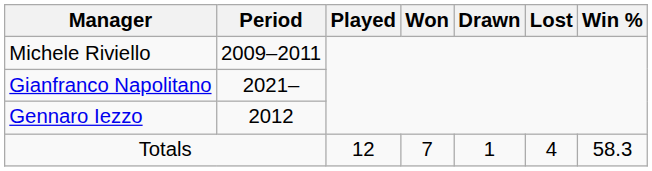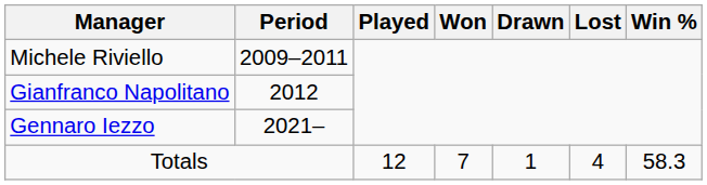 <table class="wikitable sortable" style="text-align:center;">
 <tr>
 <th>Manager</th>
 <th>Period</th>
 <th>Played</th>
 <th>Won</th>
 <th>Drawn</th>
 <th>Lost</th>
 <th>Win %</th>
 </tr>
 <tr>
 <td style="text-align: left;"> Michele Riviello</td>
 <td>2009–2011<br></td>
 </tr>
 <tr>
 <td style="text-align: left;"> <a href='#'>Gianfranco Napolitano</a></td>
-<td>2021–<br></td>
+<td>2012<br></td>
 </tr>
 <tr>
 <td style="text-align: left;"> <a href='#'>Gennaro Iezzo</a></td>
-<td>2012<br></td>
+<td>2021–<br></td>
 </tr>
 <tr>
 <td colspan="2">Totals</td>
 <td>12</td>
 <td>7</td>
 <td>1</td>
 <td>4</td>
 <td>58.3</td>
 </tr>
 </table>
